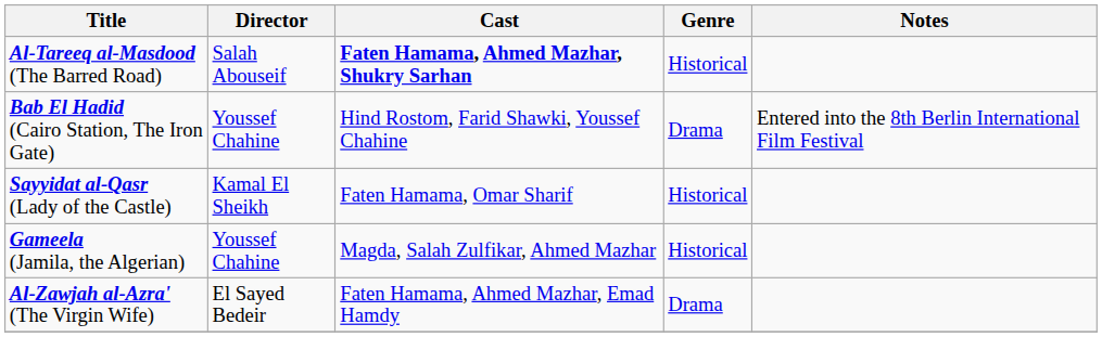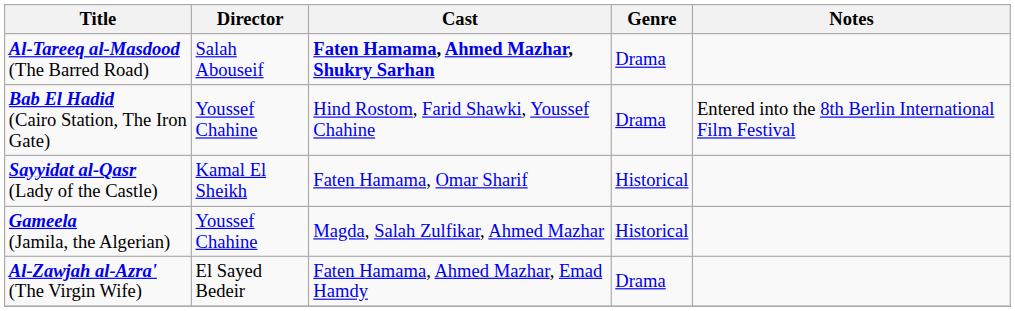 <table class="wikitable">
 <tr>
 <th>Title</th>
 <th>Director</th>
 <th>Cast</th>
 <th>Genre</th>
 <th>Notes</th>
 </tr>
 <tr>
 <td><strong><em><a href='#'>Al-Tareeq al-Masdood</a></em></strong><br>(The Barred Road)</td>
 <td><a href='#'>Salah Abouseif</a></td>
 <td><strong><a href='#'>Faten Hamama</a>, <a href='#'>Ahmed Mazhar</a>, <a href='#'>Shukry Sarhan</a></strong></td>
-<td><a href='#'>Historical</a></td>
+<td><a href='#'>Drama</a></td>
 <td></td>
 </tr>
 <tr>
 <td><strong><em><a href='#'>Bab El Hadid</a></em></strong><br>(Cairo Station, The Iron Gate)</td>
 <td><a href='#'>Youssef Chahine</a></td>
 <td><a href='#'>Hind Rostom</a>, <a href='#'>Farid Shawki</a>, <a href='#'>Youssef Chahine</a></td>
 <td><a href='#'>Drama</a></td>
 <td>Entered into the <a href='#'>8th Berlin International Film Festival</a></td>
 </tr>
 <tr>
 <td><strong><em><a href='#'>Sayyidat al-Qasr</a></em></strong><br>(Lady of the Castle)</td>
 <td><a href='#'>Kamal El Sheikh</a></td>
 <td><a href='#'>Faten Hamama</a>, <a href='#'>Omar Sharif</a></td>
 <td><a href='#'>Historical</a></td>
 <td></td>
 </tr>
 <tr>
 <td><strong><em><a href='#'>Gameela</a></em></strong><br>(Jamila, the Algerian)</td>
 <td><a href='#'>Youssef Chahine</a></td>
 <td><a href='#'>Magda</a>, <a href='#'>Salah Zulfikar</a>, <a href='#'>Ahmed Mazhar</a></td>
 <td><a href='#'>Historical</a></td>
 <td></td>
 </tr>
 <tr>
 <td><strong><em><a href='#'>Al-Zawjah al-Azra'</a></em></strong><br>(The Virgin Wife)</td>
 <td>El Sayed Bedeir</td>
 <td><a href='#'>Faten Hamama</a>, <a href='#'>Ahmed Mazhar</a>, <a href='#'>Emad Hamdy</a></td>
 <td><a href='#'>Drama</a></td>
 <td></td>
 </tr>
 <tr>
 </tr>
 </table>
